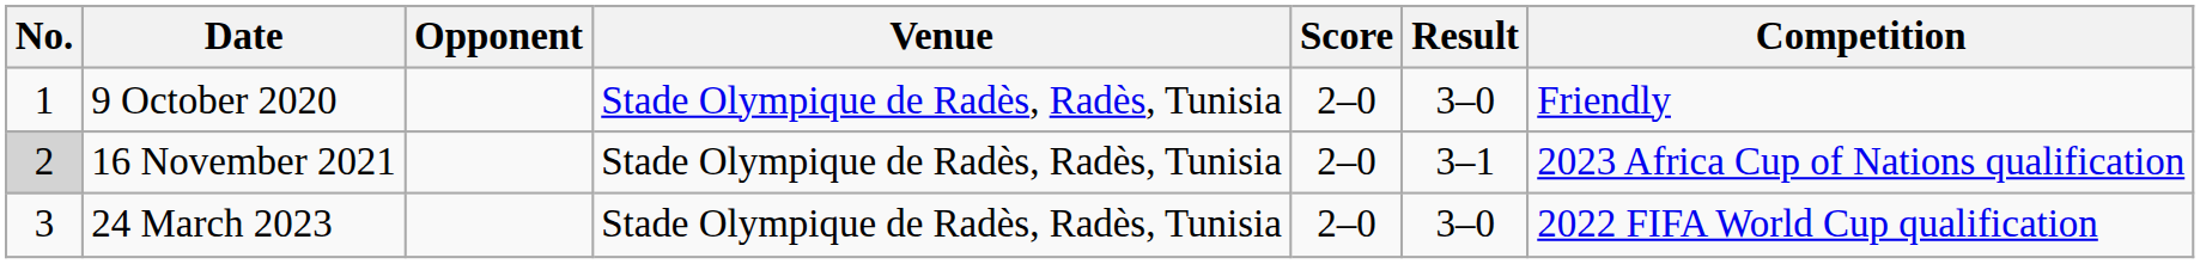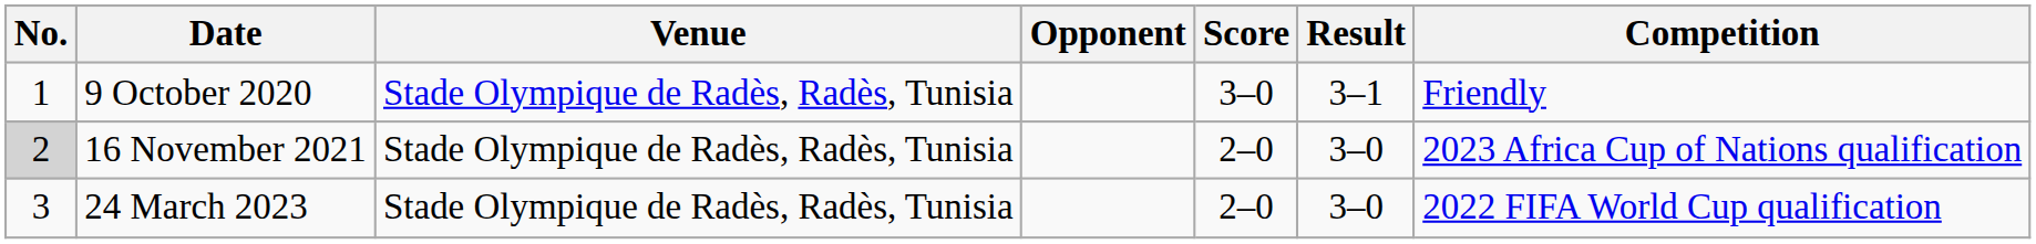 <table class="wikitable sortable">
 <tr>
 <th scope="col">No.</th>
 <th scope="col">Date</th>
+<th scope="col">Venue</th>
 <th scope="col">Opponent</th>
-<th scope="col">Venue</th>
 <th scope="col">Score</th>
 <th scope="col">Result</th>
 <th scope="col">Competition</th>
 </tr>
 <tr>
 <td align="center">1</td>
 <td>9 October 2020</td>
+<td><a href='#'>Stade Olympique de Radès</a>, <a href='#'>Radès</a>, Tunisia</td>
 <td></td>
-<td><a href='#'>Stade Olympique de Radès</a>, <a href='#'>Radès</a>, Tunisia</td>
-<td align="center">2–0</td>
 <td align="center">3–0</td>
+<td align="center">3–1</td>
 <td><a href='#'>Friendly</a></td>
 </tr>
 <tr>
 <td align="center" style="background: lightgrey;">2</td>
 <td>16 November 2021</td>
+<td>Stade Olympique de Radès, Radès, Tunisia</td>
 <td></td>
-<td>Stade Olympique de Radès, Radès, Tunisia</td>
 <td align="center">2–0</td>
-<td align="center">3–1</td>
+<td align="center">3–0</td>
 <td><a href='#'>2023 Africa Cup of Nations qualification</a></td>
 </tr>
 <tr>
 <td align="center">3</td>
 <td>24 March 2023</td>
+<td>Stade Olympique de Radès, Radès, Tunisia</td>
 <td></td>
-<td>Stade Olympique de Radès, Radès, Tunisia</td>
 <td align="center">2–0</td>
 <td align="center">3–0</td>
 <td><a href='#'>2022 FIFA World Cup qualification</a></td>
 </tr>
 </table>
